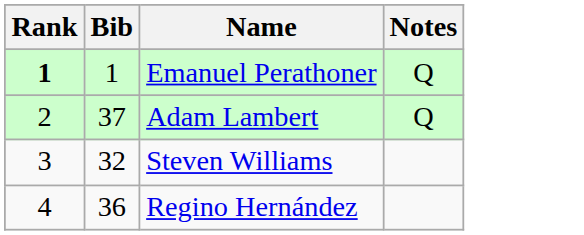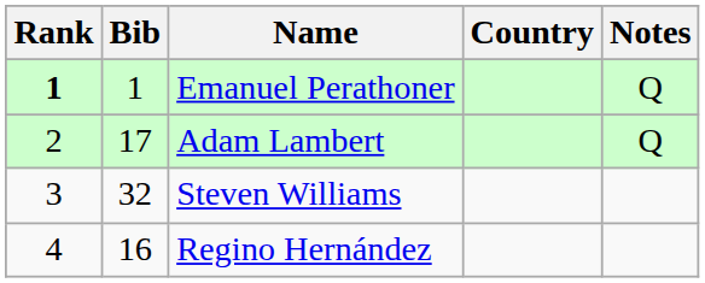 <table class="wikitable" style="text-align:center;">
 <tr>
 <th>Rank</th>
 <th>Bib</th>
 <th>Name</th>
+<th>Country</th>
 <th>Notes</th>
 </tr>
 <tr bgcolor=ccffcc>
 <td><strong>1</strong></td>
 <td>1</td>
 <td align=left><a href='#'>Emanuel Perathoner</a></td>
+<td align=left></td>
 <td>Q</td>
 </tr>
 <tr bgcolor=ccffcc>
 <td>2</td>
-<td>37</td>
+<td>17</td>
 <td align=left><a href='#'>Adam Lambert</a></td>
+<td align=left></td>
 <td>Q</td>
 </tr>
 <tr>
 <td>3</td>
 <td>32</td>
 <td align=left><a href='#'>Steven Williams</a></td>
+<td align=left></td>
 <td></td>
 </tr>
 <tr>
 <td>4</td>
-<td>36</td>
+<td>16</td>
 <td align=left><a href='#'>Regino Hernández</a></td>
+<td align=left></td>
 <td></td>
 </tr>
 </table>
